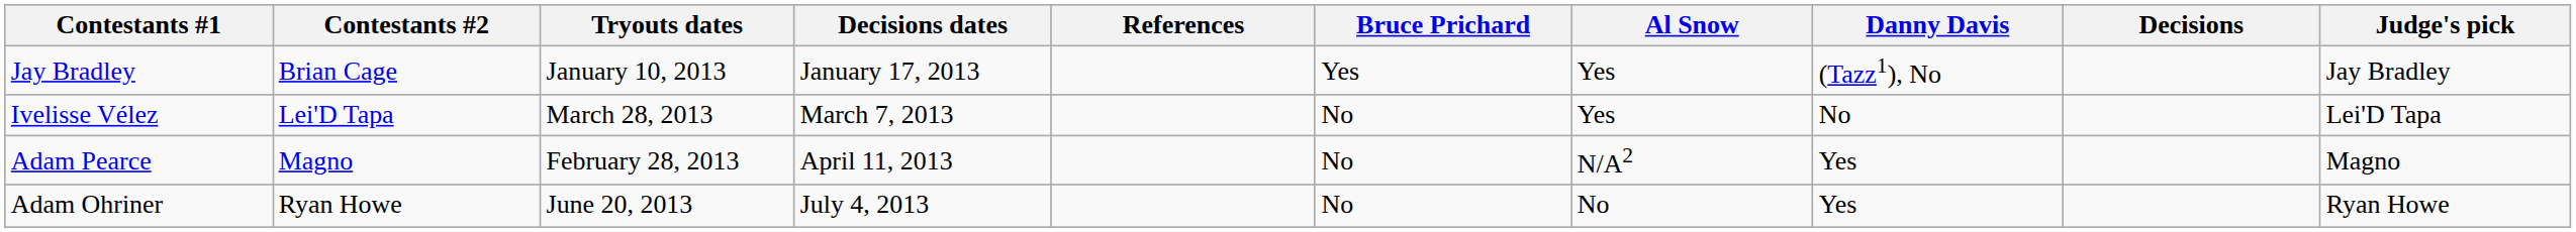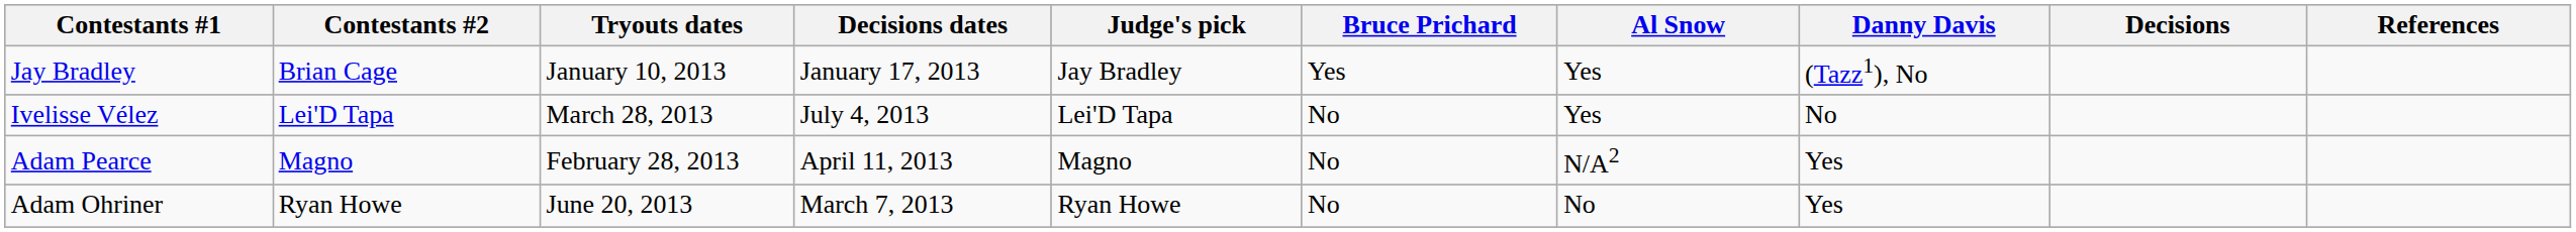 <table class="wikitable">
 <tr>
 <th scope="col" width="200px">Contestants #1</th>
 <th scope="col" width="200px">Contestants #2</th>
 <th scope="col" width="200px">Tryouts dates</th>
 <th scope="col" width="200px">Decisions dates</th>
-<th scope="col" width="200px">References</th>
+<th scope="col" width="200px">Judge's pick</th>
 <th scope="col" width="200px"><a href='#'>Bruce Prichard</a></th>
 <th scope="col" width="200px"><a href='#'>Al Snow</a></th>
 <th scope="col" width="200px"><a href='#'>Danny Davis</a></th>
 <th scope="col" width="200px">Decisions</th>
-<th scope="col" width="200px">Judge's pick</th>
+<th scope="col" width="200px">References</th>
 </tr>
 <tr>
 <td><a href='#'>Jay Bradley</a></td>
 <td><a href='#'>Brian Cage</a></td>
 <td>January 10, 2013</td>
 <td>January 17, 2013</td>
-<td></td>
+<td>Jay Bradley</td>
 <td>Yes</td>
 <td>Yes</td>
 <td>(<a href='#'>Tazz</a><sup>1</sup>), No</td>
 <td></td>
-<td>Jay Bradley</td>
+<td></td>
 </tr>
 <tr>
 <td><a href='#'>Ivelisse Vélez</a></td>
 <td><a href='#'>Lei'D Tapa</a></td>
 <td>March 28, 2013<br></td>
-<td>March 7, 2013</td>
-<td></td>
+<td>July 4, 2013</td>
+<td>Lei'D Tapa</td>
 <td>No</td>
 <td>Yes</td>
 <td>No</td>
 <td></td>
-<td>Lei'D Tapa</td>
+<td></td>
 </tr>
 <tr>
 <td><a href='#'>Adam Pearce</a></td>
 <td><a href='#'>Magno</a></td>
 <td>February 28, 2013</td>
 <td>April 11, 2013</td>
-<td></td>
+<td>Magno</td>
 <td>No</td>
 <td>N/A<sup>2</sup></td>
 <td>Yes</td>
 <td></td>
-<td>Magno</td>
+<td></td>
 </tr>
 <tr>
 <td>Adam Ohriner</td>
 <td>Ryan Howe</td>
 <td>June 20, 2013<br></td>
-<td>July 4, 2013</td>
-<td></td>
+<td>March 7, 2013</td>
+<td>Ryan Howe</td>
 <td>No</td>
 <td>No</td>
 <td>Yes</td>
 <td></td>
-<td>Ryan Howe</td>
+<td></td>
 </tr>
 </table>
